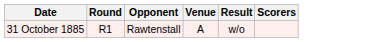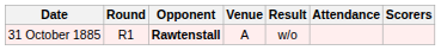 <table class="wikitable sortable" style="font-size:100%; text-align:center">
 <tr>
 <th>Date</th>
 <th>Round</th>
 <th>Opponent</th>
 <th>Venue</th>
 <th>Result</th>
+<th>Attendance</th>
 <th>Scorers</th>
 </tr>
 <tr bgcolor = "#FFEEEE">
 <td>31 October 1885</td>
 <td>R1</td>
-<td>Rawtenstall</td>
+<td><strong>Rawtenstall</strong></td>
 <td>A</td>
 <td>w/o</td>
 <td></td>
+<td></td>
 </tr>
 </table>
